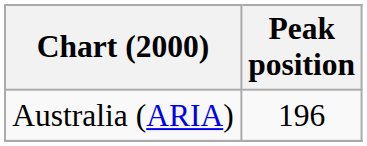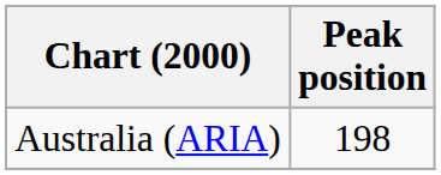 <table class="wikitable">
 <tr>
 <th>Chart (2000)</th>
 <th>Peak<br>position</th>
 </tr>
 <tr>
 <td>Australia (<a href='#'>ARIA</a>)</td>
-<td align="center">196</td>
+<td align="center">198</td>
 </tr>
 <tr>
 </tr>
 </table>
